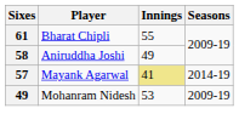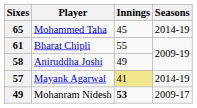 <table class="wikitable">
 <tr>
 <th>Sixes</th>
 <th>Player</th>
 <th>Innings</th>
 <th>Seasons</th>
+</tr>
+<tr>
+<th>65</th>
+<td><a href='#'>Mohammed Taha</a></td>
+<td>45</td>
+<td>2014-19</td>
 </tr>
 <tr>
 <th>61</th>
 <td><a href='#'>Bharat Chipli</a></td>
 <td>55</td>
 <td rowspan="2">2009-19</td>
 </tr>
 <tr>
 <th>58</th>
 <td><a href='#'>Aniruddha Joshi</a></td>
 <td>49</td>
 </tr>
 <tr>
 <th>57</th>
 <td><a href='#'>Mayank Agarwal</a></td>
 <td style="background: khaki;">41</td>
 <td>2014-19</td>
 </tr>
 <tr>
 <th>49</th>
 <td>Mohanram Nidesh</td>
-<td>53</td>
-<td>2009-19</td>
+<td><strong>53</strong></td>
+<td>2009-17</td>
 </tr>
 </table>
